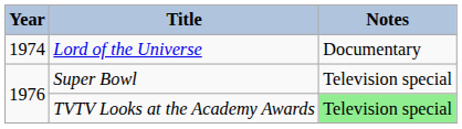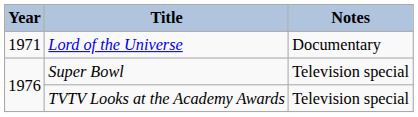 <table class="wikitable" style="font-size:95%;">
 <tr>
 <th style="background:#B0C4DE;">Year</th>
 <th style="background:#B0C4DE;">Title</th>
 <th style="background:#B0C4DE;">Notes</th>
 </tr>
 <tr>
-<td>1974</td>
+<td>1971</td>
 <td><em><a href='#'>Lord of the Universe</a></em></td>
 <td>Documentary</td>
 </tr>
 <tr>
 <td rowspan=2>1976</td>
 <td><em>Super Bowl</em></td>
 <td>Television special</td>
 </tr>
 <tr>
 <td><em>TVTV Looks at the Academy Awards</em></td>
-<td style="background: lightgreen;">Television special</td>
+<td>Television special</td>
 </tr>
 </table>
